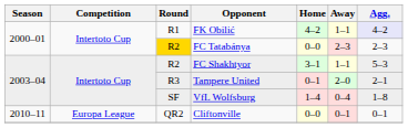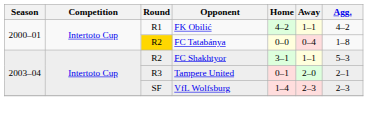 <table class="wikitable" style="font-size:95%; text-align: center;">
 <tr>
 <th width="60">Season</th>
 <th width="150">Competition</th>
 <th width="30">Round</th>
 <th width="150">Opponent</th>
 <th width="30">Home</th>
 <th width="30">Away</th>
 <th width="60"><a href='#'>Agg.</a></th>
 </tr>
 <tr>
 <td rowspan=2>2000–01</td>
 <td rowspan=2><a href='#'>Intertoto Cup</a></td>
 <td>R1</td>
 <td align="left"> <a href='#'>FK Obilić</a></td>
 <td bgcolor="#ddffdd">4–2</td>
 <td bgcolor="#ffffdd">1–1</td>
-<td style="background: lavender;">4–2</td>
+<td>4–2</td>
 </tr>
 <tr>
 <td style="background: gold;">R2</td>
 <td align="left"> <a href='#'>FC Tatabánya</a></td>
 <td bgcolor="#ffffdd">0–0</td>
-<td bgcolor="#ffdddd">2–3</td>
-<td>2–3</td>
+<td bgcolor="#ffdddd">0–4</td>
+<td>1–8</td>
 </tr>
 <tr bgcolor=#EEEEEE>
 <td rowspan=3>2003–04</td>
 <td rowspan=3><a href='#'>Intertoto Cup</a></td>
 <td>R2</td>
 <td align="left"> <a href='#'>FC Shakhtyor</a></td>
 <td bgcolor="#ddffdd">3–1</td>
 <td bgcolor="#ffffdd">1–1</td>
 <td>5–3</td>
 </tr>
 <tr bgcolor=#EEEEEE>
 <td>R3</td>
 <td align="left"> <a href='#'>Tampere United</a></td>
 <td bgcolor="#ffdddd">0–1</td>
 <td bgcolor="#ddffdd">2–0</td>
 <td>2–1</td>
 </tr>
 <tr bgcolor=#EEEEEE>
 <td>SF</td>
 <td align="left"> <a href='#'>VfL Wolfsburg</a></td>
 <td bgcolor="#ffdddd">1–4</td>
-<td bgcolor="#ffdddd">0–4</td>
-<td>1–8</td>
-</tr>
-<tr>
-<td>2010–11</td>
-<td><a href='#'>Europa League</a></td>
-<td>QR2</td>
-<td align="left"> <a href='#'>Cliftonville</a></td>
-<td bgcolor="#ffffdd">0–0</td>
-<td bgcolor="#ffdddd">0–1</td>
-<td>0–1</td>
+<td bgcolor="#ffdddd">2–3</td>
+<td>2–3</td>
 </tr>
 <tr>
 </tr>
 </table>
